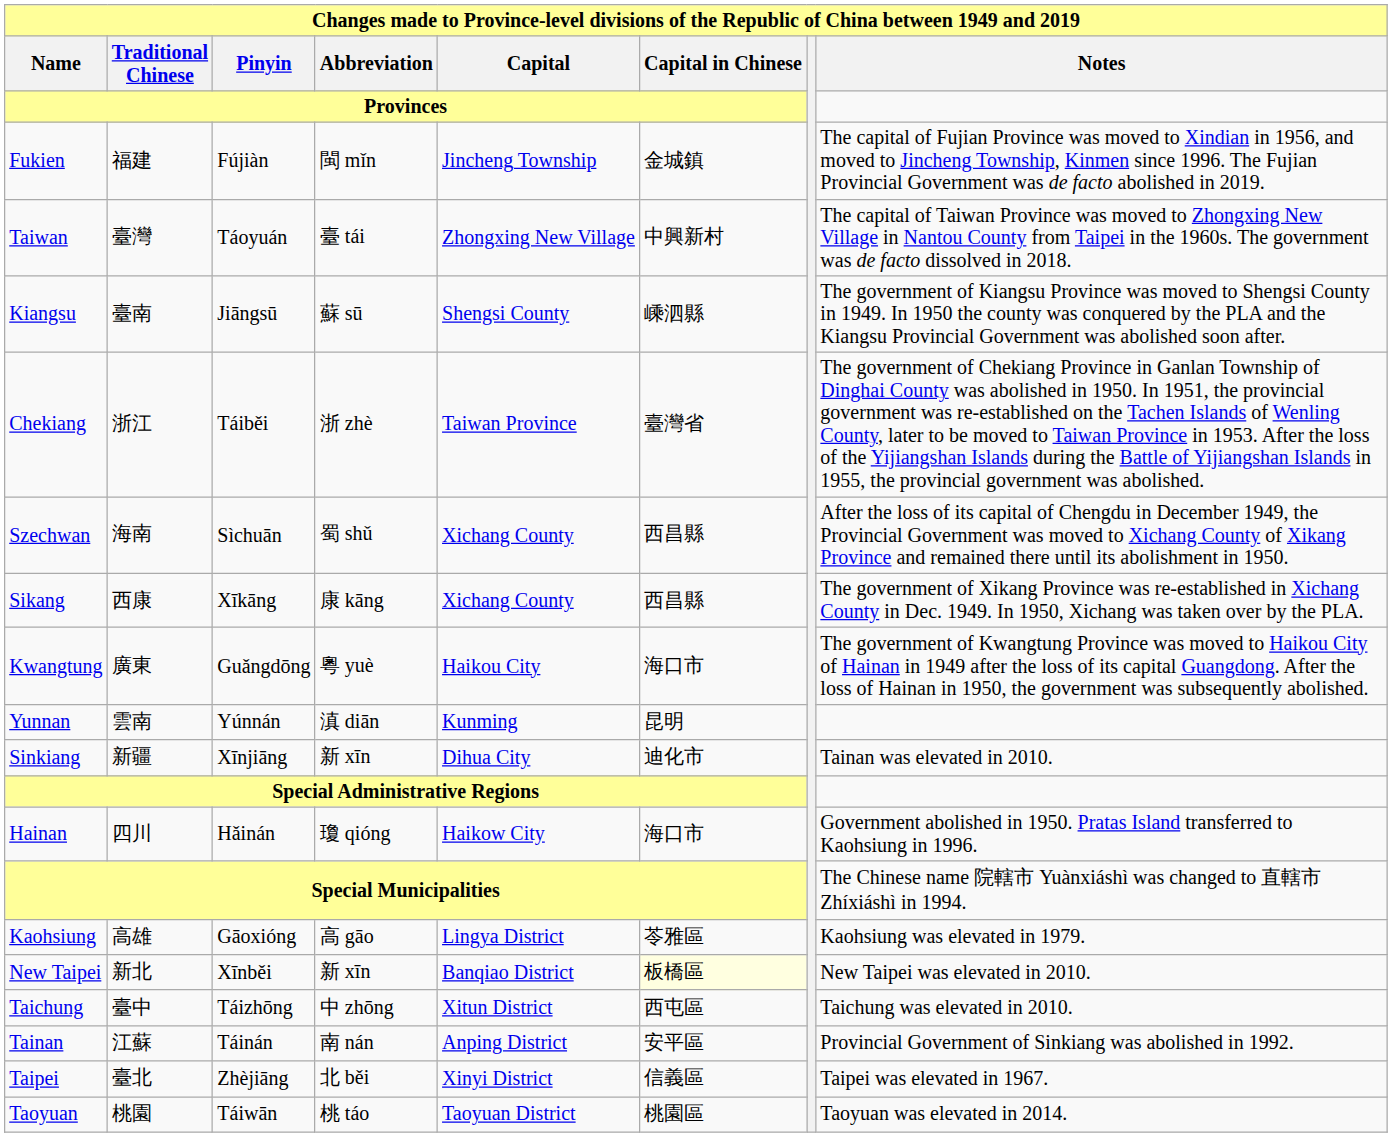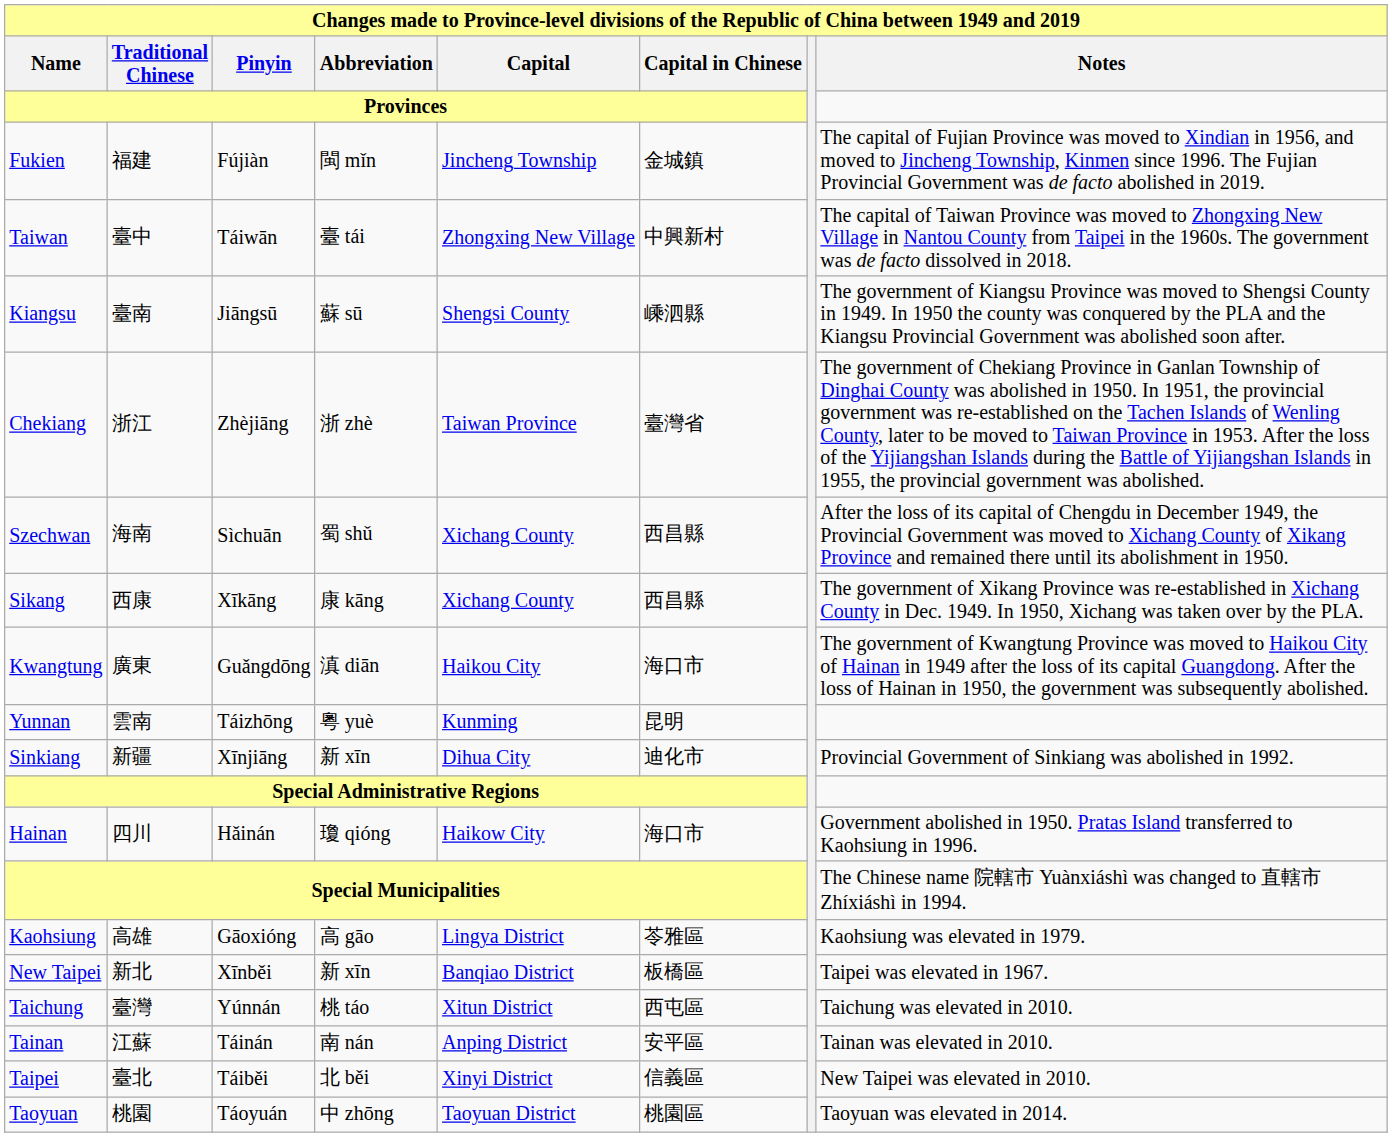 <table class="wikitable">
 <tr>
 <th colspan="12" style="background: #ffff99;"><strong>Changes made to Province-level divisions of the Republic of China between 1949 and 2019</strong></th>
 </tr>
 <tr>
 <th>Name</th>
 <th><a href='#'>Traditional<br>Chinese</a></th>
 <th><a href='#'>Pinyin</a></th>
 <th>Abbreviation</th>
 <th>Capital</th>
 <th>Capital in Chinese</th>
 <th rowspan=20></th>
 <th width=450>Notes</th>
 </tr>
 <tr>
 <td colspan="6" align="center" style="background: #ffff99;"><strong>Provinces</strong></td>
 </tr>
 <tr>
 <td><a href='#'>Fukien</a></td>
 <td>福建</td>
 <td>Fújiàn</td>
 <td>閩 mǐn</td>
 <td><a href='#'>Jincheng Township</a></td>
 <td>金城鎮</td>
 <td>The capital of Fujian Province was moved to <a href='#'>Xindian</a> in 1956, and moved to <a href='#'>Jincheng Township</a>, <a href='#'>Kinmen</a> since 1996. The Fujian Provincial Government was <em>de facto</em> abolished in 2019.</td>
 </tr>
 <tr>
 <td><a href='#'>Taiwan</a></td>
-<td>臺灣</td>
-<td>Táoyuán</td>
+<td>臺中</td>
+<td>Táiwān</td>
 <td>臺 tái</td>
 <td><a href='#'>Zhongxing New Village</a></td>
 <td>中興新村</td>
 <td>The capital of Taiwan Province was moved to <a href='#'>Zhongxing New Village</a> in <a href='#'>Nantou County</a> from <a href='#'>Taipei</a> in the 1960s. The government was <em>de facto</em> dissolved in 2018.</td>
 </tr>
 <tr>
 <td><a href='#'>Kiangsu</a></td>
 <td>臺南</td>
 <td>Jiāngsū</td>
 <td>蘇 sū</td>
 <td><a href='#'>Shengsi County</a></td>
 <td>嵊泗縣</td>
 <td>The government of Kiangsu Province was moved to Shengsi County in 1949.  In 1950 the county was conquered by the PLA and the Kiangsu Provincial Government was abolished soon after.</td>
 </tr>
 <tr>
 <td><a href='#'>Chekiang</a></td>
 <td>浙江</td>
-<td>Táiběi</td>
+<td>Zhèjiāng</td>
 <td>浙 zhè</td>
 <td><a href='#'>Taiwan Province</a></td>
 <td>臺灣省</td>
 <td>The government of Chekiang Province in Ganlan Township of <a href='#'>Dinghai County</a> was abolished in 1950. In 1951, the provincial government was re-established on the <a href='#'>Tachen Islands</a> of <a href='#'>Wenling County</a>, later to be moved to <a href='#'>Taiwan Province</a> in 1953. After the loss of the <a href='#'>Yijiangshan Islands</a> during the <a href='#'>Battle of Yijiangshan Islands</a> in 1955, the provincial government was abolished.</td>
 </tr>
 <tr>
 <td><a href='#'>Szechwan</a></td>
 <td>海南</td>
 <td>Sìchuān</td>
 <td>蜀 shǔ</td>
 <td><a href='#'>Xichang County</a></td>
 <td>西昌縣</td>
 <td>After the loss of its capital of Chengdu in December 1949, the Provincial Government was moved to <a href='#'>Xichang County</a> of <a href='#'>Xikang Province</a> and remained there until its abolishment in 1950.</td>
 </tr>
 <tr>
 <td><a href='#'>Sikang</a></td>
 <td>西康</td>
 <td>Xīkāng</td>
 <td>康 kāng</td>
 <td><a href='#'>Xichang County</a></td>
 <td>西昌縣</td>
 <td>The government of Xikang Province was re-established in <a href='#'>Xichang County</a> in Dec. 1949. In 1950, Xichang was taken over by the PLA.</td>
 </tr>
 <tr>
 <td><a href='#'>Kwangtung</a></td>
 <td>廣東</td>
 <td>Guǎngdōng</td>
-<td>粵 yuè</td>
+<td>滇 diān</td>
 <td><a href='#'>Haikou City</a></td>
 <td>海口市</td>
 <td>The government of Kwangtung Province was moved to <a href='#'>Haikou City</a> of <a href='#'>Hainan</a> in 1949 after the loss of its capital <a href='#'>Guangdong</a>. After the loss of Hainan in 1950, the government was subsequently abolished.</td>
 </tr>
 <tr>
 <td><a href='#'>Yunnan</a></td>
 <td>雲南</td>
-<td>Yúnnán</td>
-<td>滇 diān</td>
+<td>Táizhōng</td>
+<td>粵 yuè</td>
 <td><a href='#'>Kunming</a></td>
 <td>昆明</td>
 <td></td>
 </tr>
 <tr>
 <td><a href='#'>Sinkiang</a></td>
 <td>新疆</td>
 <td>Xīnjiāng</td>
 <td>新 xīn</td>
 <td><a href='#'>Dihua City</a></td>
 <td>迪化市</td>
-<td>Tainan was elevated in 2010.</td>
+<td>Provincial Government of Sinkiang was abolished in 1992.</td>
 </tr>
 <tr>
 <td colspan="6" align="center" style="background: #ffff99;"><strong>Special Administrative Regions</strong></td>
 </tr>
 <tr>
 <td><a href='#'>Hainan</a></td>
 <td>四川</td>
 <td>Hǎinán</td>
 <td>瓊 qióng</td>
 <td><a href='#'>Haikow City</a></td>
 <td>海口市</td>
 <td>Government abolished in 1950. <a href='#'>Pratas Island</a> transferred to Kaohsiung in 1996.</td>
 </tr>
 <tr>
 <td colspan="6" align="center" style="background: #ffff99;"><strong>Special Municipalities</strong></td>
 <td>The Chinese name 院轄市 Yuànxiáshì was changed to 直轄市 Zhíxiáshì in 1994.</td>
 </tr>
 <tr>
 <td><a href='#'>Kaohsiung</a></td>
 <td>高雄</td>
 <td>Gāoxióng</td>
 <td>高 gāo</td>
 <td><a href='#'>Lingya District</a></td>
 <td>苓雅區</td>
 <td>Kaohsiung was elevated in 1979.</td>
 </tr>
 <tr>
 <td><a href='#'>New Taipei</a></td>
 <td>新北</td>
 <td>Xīnběi</td>
 <td>新 xīn</td>
 <td><a href='#'>Banqiao District</a></td>
-<td style="background: lightyellow;">板橋區</td>
-<td>New Taipei was elevated in 2010.</td>
+<td>板橋區</td>
+<td>Taipei was elevated in 1967.</td>
 </tr>
 <tr>
 <td><a href='#'>Taichung</a></td>
-<td>臺中</td>
-<td>Táizhōng</td>
-<td>中 zhōng</td>
+<td>臺灣</td>
+<td>Yúnnán</td>
+<td>桃 táo</td>
 <td><a href='#'>Xitun District</a></td>
 <td>西屯區</td>
 <td>Taichung was elevated in 2010.</td>
 </tr>
 <tr>
 <td><a href='#'>Tainan</a></td>
 <td>江蘇</td>
 <td>Táinán</td>
 <td>南 nán</td>
 <td><a href='#'>Anping District</a></td>
 <td>安平區</td>
-<td>Provincial Government of Sinkiang was abolished in 1992.</td>
+<td>Tainan was elevated in 2010.</td>
 </tr>
 <tr>
 <td><a href='#'>Taipei</a></td>
 <td>臺北</td>
-<td>Zhèjiāng</td>
+<td>Táiběi</td>
 <td>北 běi</td>
 <td><a href='#'>Xinyi District</a></td>
 <td>信義區</td>
-<td>Taipei was elevated in 1967.</td>
+<td>New Taipei was elevated in 2010.</td>
 </tr>
 <tr>
 <td><a href='#'>Taoyuan</a></td>
 <td>桃園</td>
-<td>Táiwān</td>
-<td>桃 táo</td>
+<td>Táoyuán</td>
+<td>中 zhōng</td>
 <td><a href='#'>Taoyuan District</a></td>
 <td>桃園區</td>
 <td>Taoyuan was elevated in 2014.</td>
 </tr>
 </table>
